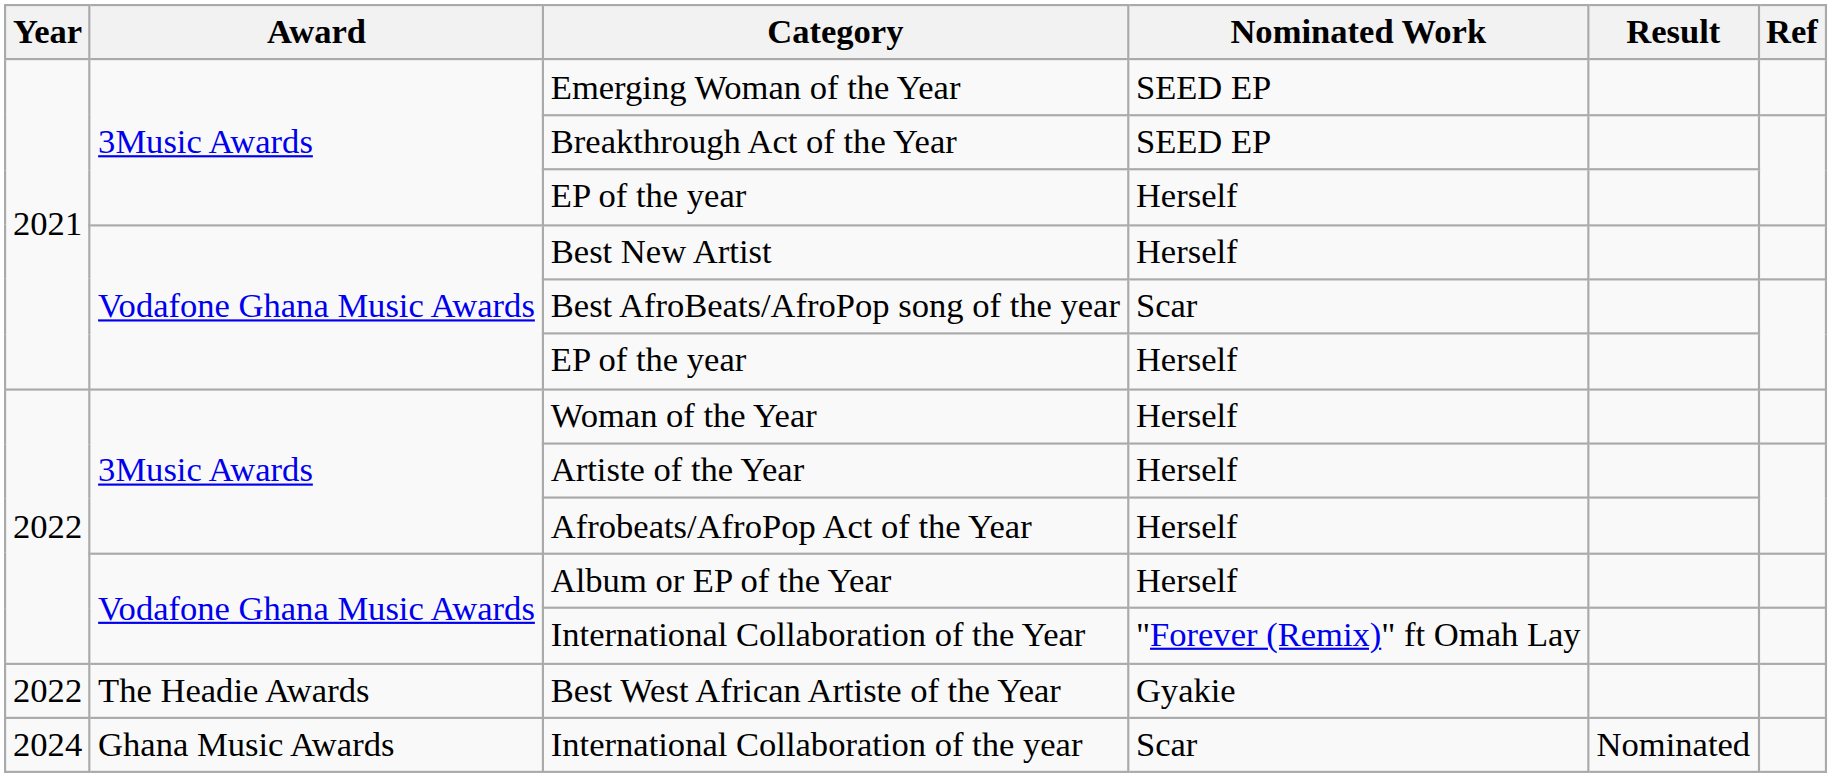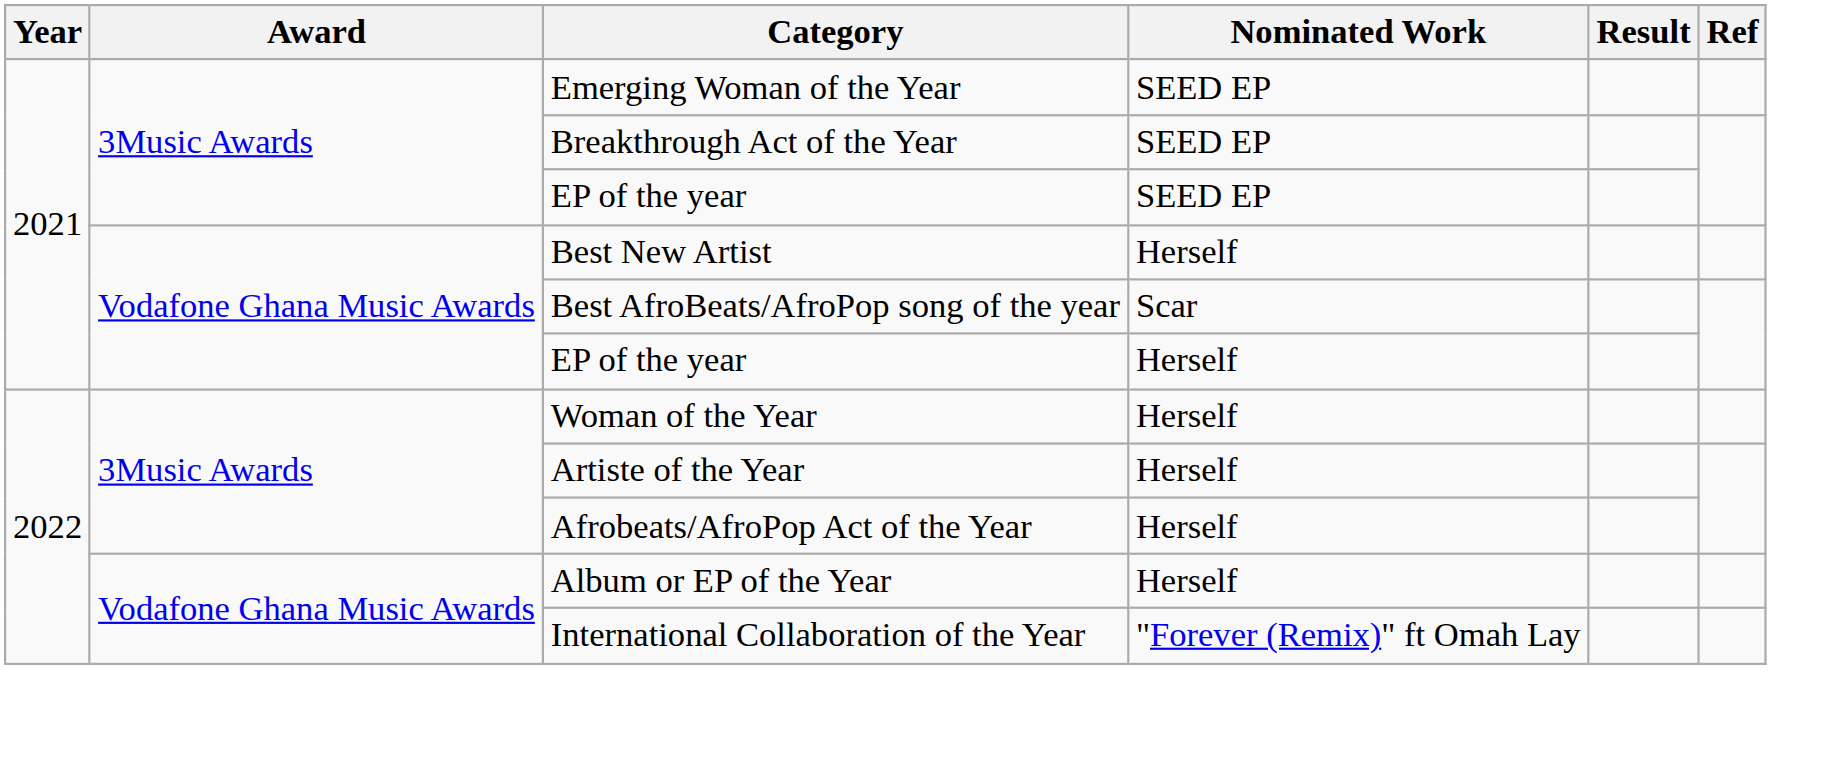 <table class="wikitable">
 <tr>
 <th>Year</th>
 <th>Award</th>
 <th>Category</th>
 <th>Nominated Work</th>
 <th>Result</th>
 <th>Ref</th>
 </tr>
 <tr>
 <td rowspan="6">2021</td>
 <td rowspan="3"><a href='#'>3Music Awards</a></td>
 <td>Emerging Woman of the Year</td>
 <td>SEED EP</td>
 <td></td>
 <td></td>
 </tr>
 <tr>
 <td>Breakthrough Act of the Year</td>
 <td>SEED EP</td>
 <td></td>
 <td rowspan="2"></td>
 </tr>
 <tr>
 <td>EP of the year</td>
-<td>Herself</td>
+<td>SEED EP</td>
 <td></td>
 </tr>
 <tr>
 <td rowspan="3"><a href='#'>Vodafone Ghana Music Awards</a></td>
 <td>Best New Artist</td>
 <td>Herself</td>
 <td></td>
 <td></td>
 </tr>
 <tr>
 <td>Best AfroBeats/AfroPop song of the year</td>
 <td>Scar</td>
 <td></td>
 <td rowspan="2"></td>
 </tr>
 <tr>
 <td>EP of the year</td>
 <td>Herself</td>
 <td></td>
 </tr>
 <tr>
 <td rowspan="5">2022</td>
 <td rowspan="3"><a href='#'>3Music Awards</a></td>
 <td>Woman of the Year</td>
 <td>Herself</td>
 <td></td>
 <td></td>
 </tr>
 <tr>
 <td>Artiste of the Year</td>
 <td>Herself</td>
 <td></td>
 <td rowspan="2"></td>
 </tr>
 <tr>
 <td>Afrobeats/AfroPop Act of the Year</td>
 <td>Herself</td>
 <td></td>
 </tr>
 <tr>
 <td rowspan="2"><a href='#'>Vodafone Ghana Music Awards</a></td>
 <td>Album or EP of the Year</td>
 <td>Herself</td>
 <td></td>
 <td></td>
 </tr>
 <tr>
 <td>International Collaboration of the Year</td>
 <td>"<a href='#'>Forever (Remix)</a>" ft Omah Lay</td>
 <td></td>
 <td></td>
 </tr>
-<tr>
-<td>2022</td>
-<td>The Headie Awards</td>
-<td>Best West African Artiste of the Year</td>
-<td>Gyakie</td>
-<td></td>
-<td></td>
-</tr>
-<tr>
-<td>2024</td>
-<td>Ghana Music Awards</td>
-<td>International Collaboration of the year</td>
-<td>Scar</td>
-<td>Nominated</td>
-<td></td>
-</tr>
 </table>
